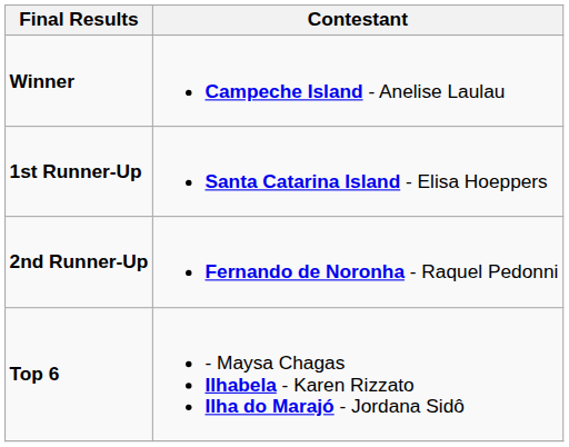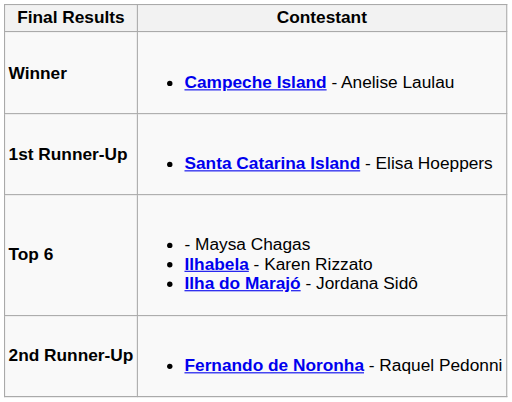 <table class="wikitable">
 <tr>
 <th>Final Results</th>
 <th>Contestant</th>
 </tr>
 <tr>
 <td><strong>Winner</strong></td>
 <td><br><ul><li><strong> <a href='#'>Campeche Island</a></strong> - Anelise Laulau</li></ul></td>
 </tr>
 <tr>
 <td><strong>1st Runner-Up</strong></td>
 <td><br><ul><li><strong> <a href='#'>Santa Catarina Island</a></strong> - Elisa Hoeppers</li></ul></td>
 </tr>
 <tr>
+<td><strong>Top 6</strong></td>
+<td><br><ul><li><strong></strong> - Maysa Chagas</li><li><strong> <a href='#'>Ilhabela</a></strong> - Karen Rizzato</li><li><strong> <a href='#'>Ilha do Marajó</a></strong> - Jordana Sidô</li></ul></td>
+</tr>
+<tr>
 <td><strong>2nd Runner-Up</strong></td>
 <td><br><ul><li><strong> <a href='#'>Fernando de Noronha</a></strong> - Raquel Pedonni</li></ul></td>
 </tr>
 <tr>
-<td><strong>Top 6</strong></td>
-<td><br><ul><li><strong></strong> - Maysa Chagas</li><li><strong> <a href='#'>Ilhabela</a></strong> - Karen Rizzato</li><li><strong> <a href='#'>Ilha do Marajó</a></strong> - Jordana Sidô</li></ul></td>
-</tr>
-<tr>
 </tr>
 </table>
